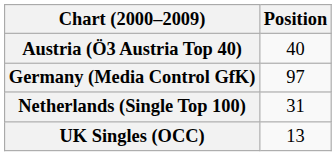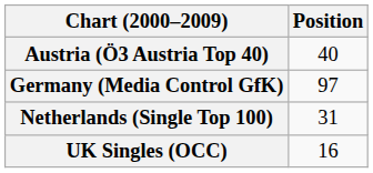 <table class="wikitable sortable plainrowheaders" style="text-align:center">
 <tr>
 <th>Chart (2000–2009)</th>
 <th>Position</th>
 </tr>
 <tr>
 <th scope="row">Austria (Ö3 Austria Top 40)</th>
 <td>40</td>
 </tr>
 <tr>
 <th scope="row">Germany (Media Control GfK)</th>
 <td>97</td>
 </tr>
 <tr>
 <th scope="row">Netherlands (Single Top 100)</th>
 <td>31</td>
 </tr>
 <tr>
 <th scope="row">UK Singles (OCC)</th>
-<td>13</td>
+<td>16</td>
 </tr>
 </table>
